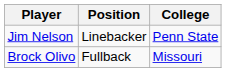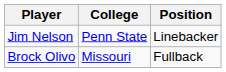 <table class="wikitable">
 <tr>
 <th>Player</th>
+<th>College</th>
 <th>Position</th>
-<th>College</th>
 </tr>
 <tr>
 <td><a href='#'>Jim Nelson</a></td>
+<td><a href='#'>Penn State</a></td>
 <td>Linebacker</td>
-<td><a href='#'>Penn State</a></td>
 </tr>
 <tr>
 <td><a href='#'>Brock Olivo</a></td>
+<td><a href='#'>Missouri</a></td>
 <td>Fullback</td>
-<td><a href='#'>Missouri</a></td>
 </tr>
 </table>
